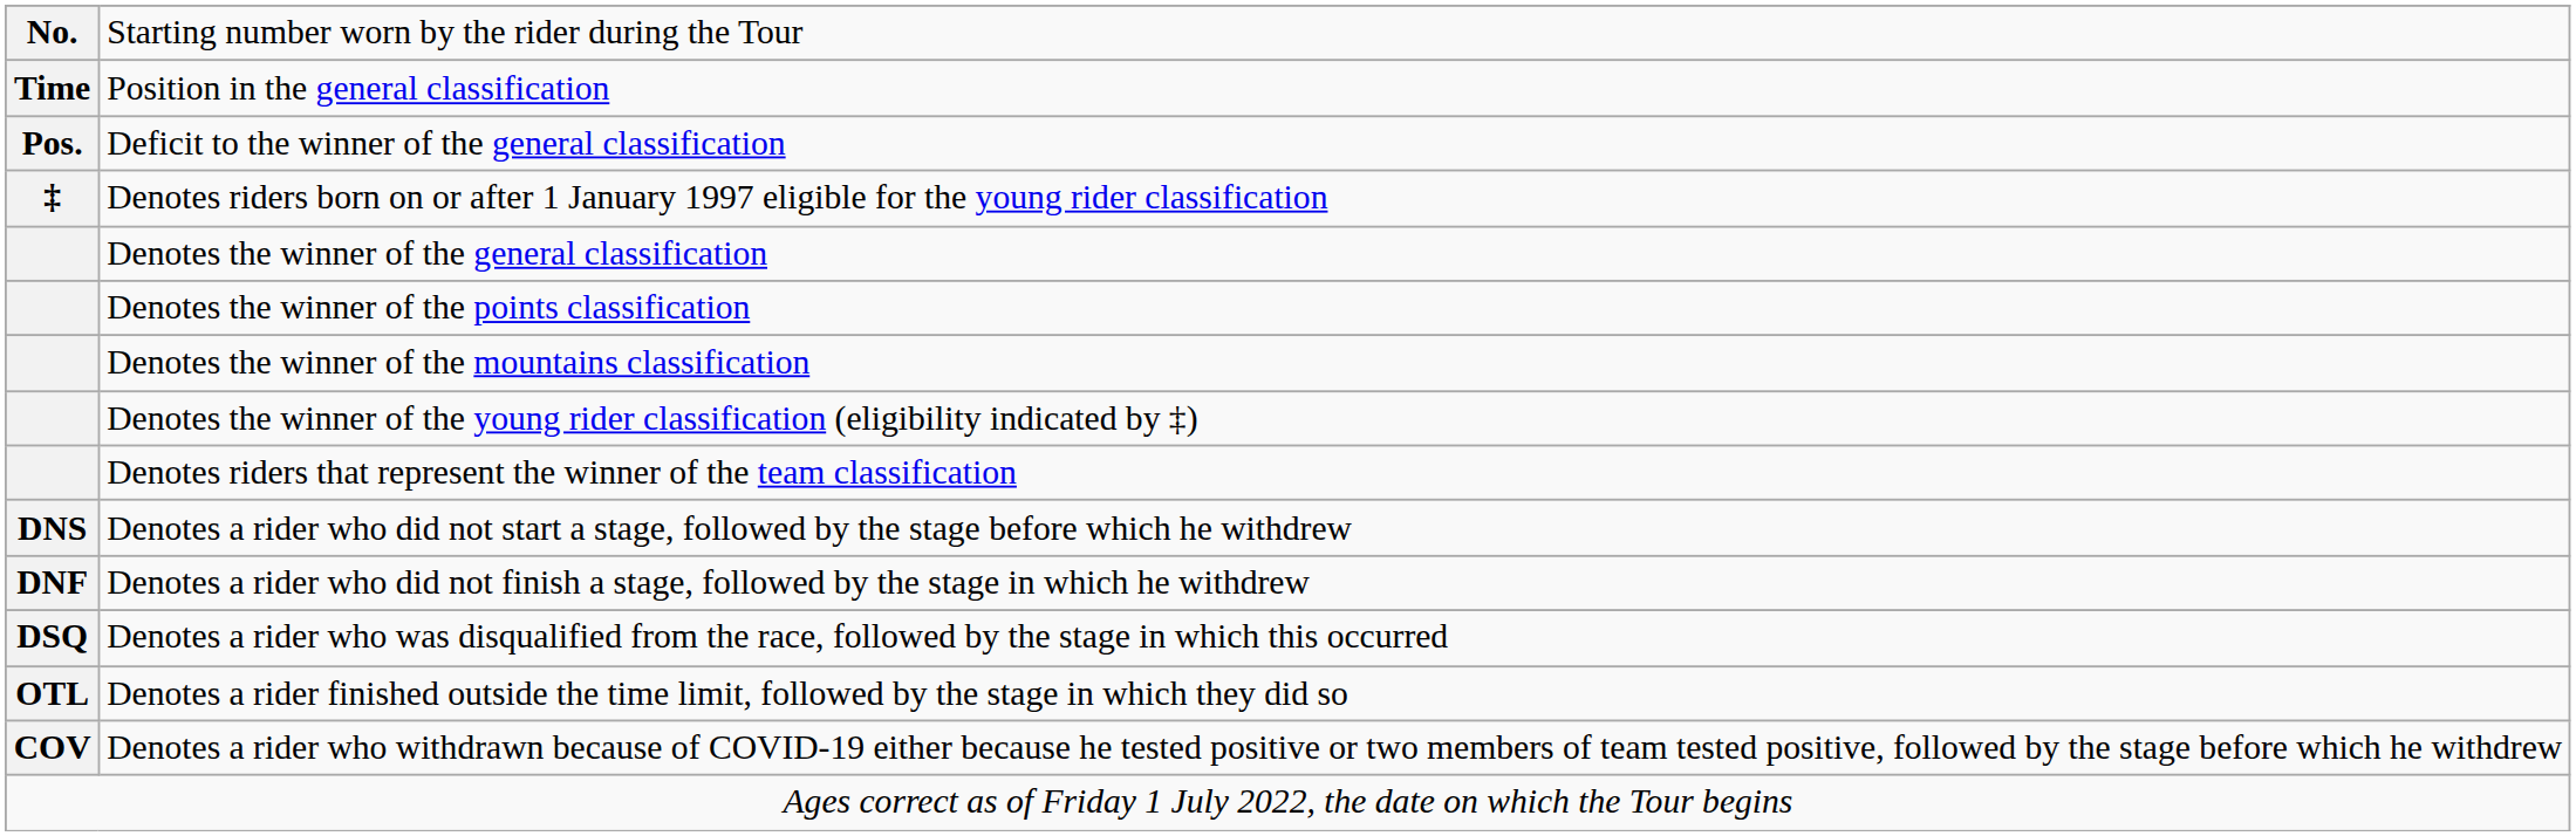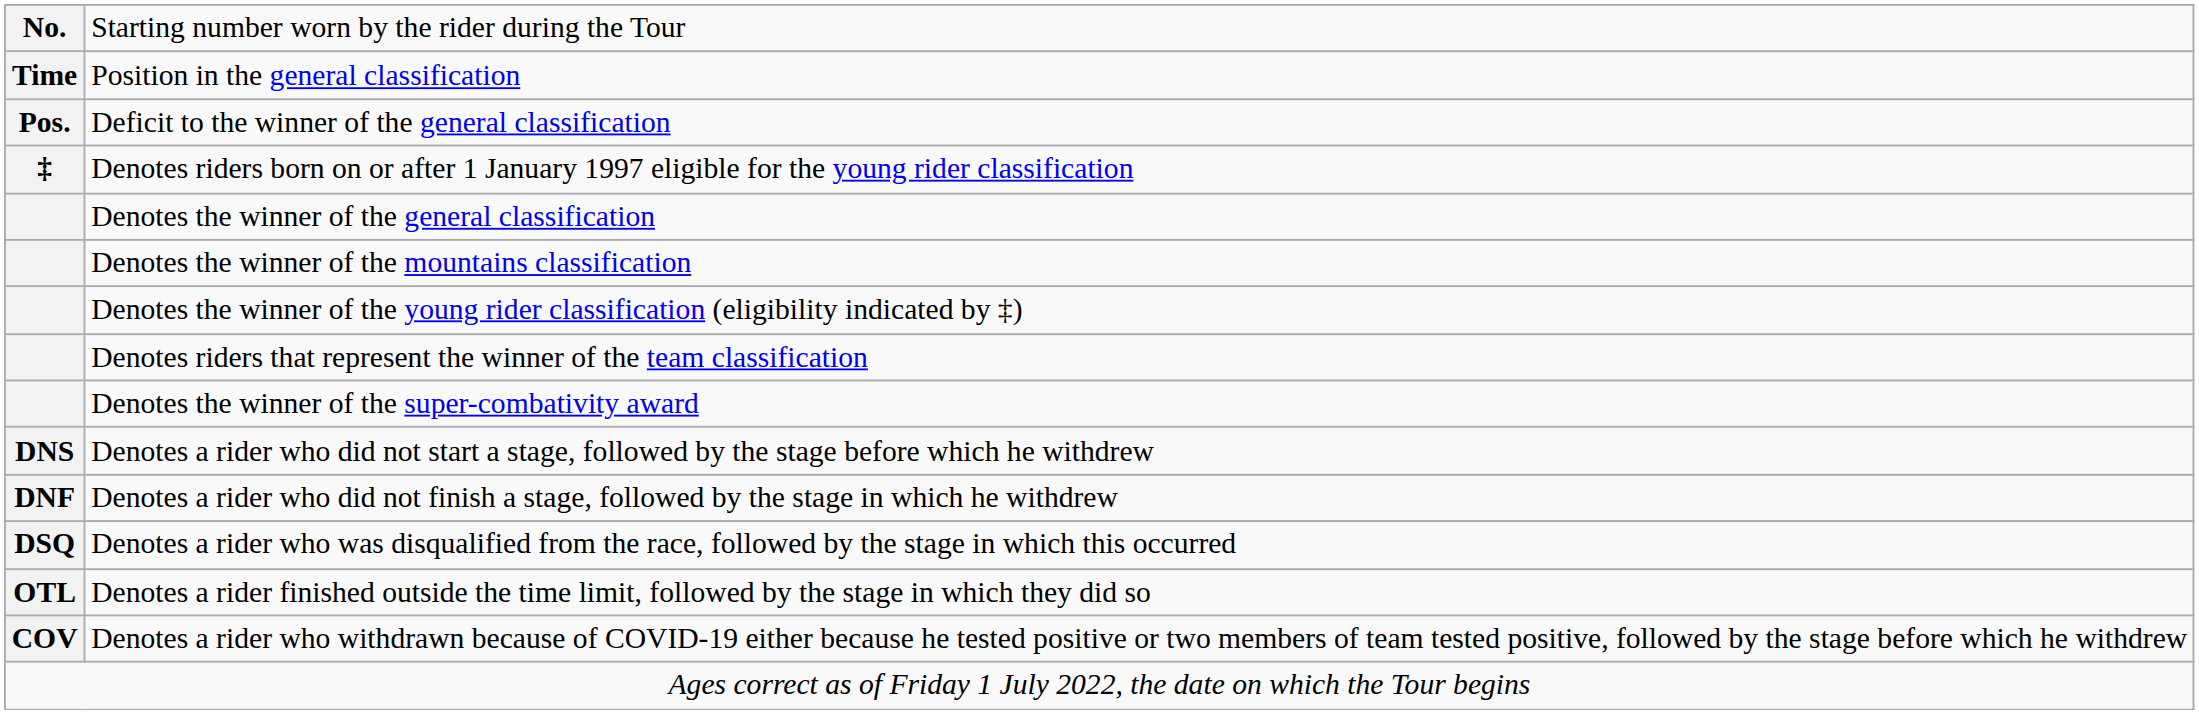 <table class="wikitable">
 <tr>
 <th scope="row" style="text-align:center;">No.</th>
 <td>Starting number worn by the rider during the Tour</td>
 </tr>
 <tr>
 <th scope="row" style="text-align:center;">Time</th>
 <td>Position in the <a href='#'>general classification</a></td>
 </tr>
 <tr>
 <th scope="row" style="text-align:center;">Pos.</th>
 <td>Deficit to the winner of the <a href='#'>general classification</a></td>
 </tr>
 <tr>
 <th scope="row" style="text-align:center;">‡</th>
 <td>Denotes riders born on or after 1 January 1997 eligible for the <a href='#'>young rider classification</a></td>
 </tr>
 <tr>
 <th scope="row" style="text-align:center;"></th>
 <td>Denotes the winner of the <a href='#'>general classification</a></td>
 </tr>
 <tr>
 <th scope="row" style="text-align:center;"></th>
-<td>Denotes the winner of the <a href='#'>points classification</a></td>
-</tr>
-<tr>
-<th scope="row" style="text-align:center;"></th>
 <td>Denotes the winner of the <a href='#'>mountains classification</a></td>
 </tr>
 <tr>
 <th scope="row" style="text-align:center;"></th>
 <td>Denotes the winner of the <a href='#'>young rider classification</a> (eligibility indicated by ‡)</td>
 </tr>
 <tr>
 <th scope="row" style="text-align:center;"></th>
 <td>Denotes riders that represent the winner of the <a href='#'>team classification</a></td>
+</tr>
+<tr>
+<th scope="row" style="text-align:center;"></th>
+<td>Denotes the winner of the <a href='#'>super-combativity award</a></td>
 </tr>
 <tr>
 <th scope="row" style="text-align:center;">DNS</th>
 <td>Denotes a rider who did not start a stage, followed by the stage before which he withdrew</td>
 </tr>
 <tr>
 <th scope="row" style="text-align:center;">DNF</th>
 <td>Denotes a rider who did not finish a stage, followed by the stage in which he withdrew</td>
 </tr>
 <tr>
 <th scope="row" style="text-align:center;">DSQ</th>
 <td>Denotes a rider who was disqualified from the race, followed by the stage in which this occurred</td>
 </tr>
 <tr>
 <th scope="row" style="text-align:center;">OTL</th>
 <td>Denotes a rider finished outside the time limit, followed by the stage in which they did so</td>
 </tr>
 <tr>
 <th scope="row" style="text-align:center;">COV</th>
 <td>Denotes a rider who withdrawn because of COVID-19 either because he tested positive or two members of team tested positive, followed by the stage before which he withdrew</td>
 </tr>
 <tr>
 <td style="text-align:center;" colspan="2"><em>Ages correct as of Friday 1 July 2022, the date on which the Tour begins</em></td>
 </tr>
 </table>
